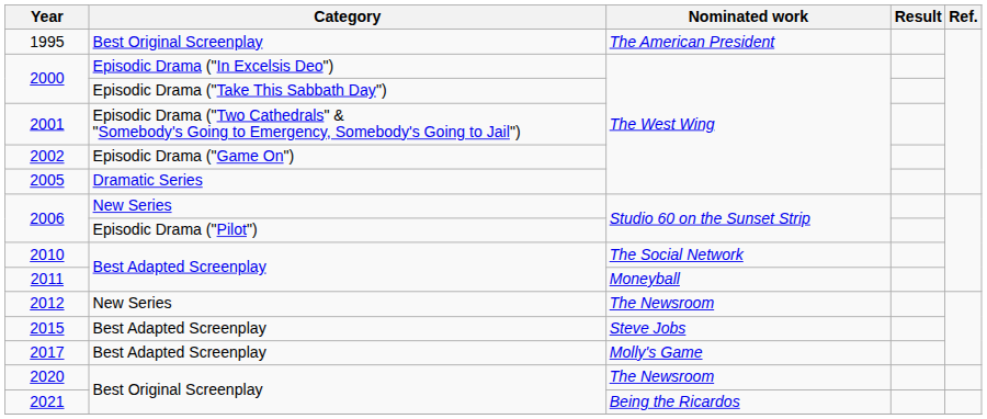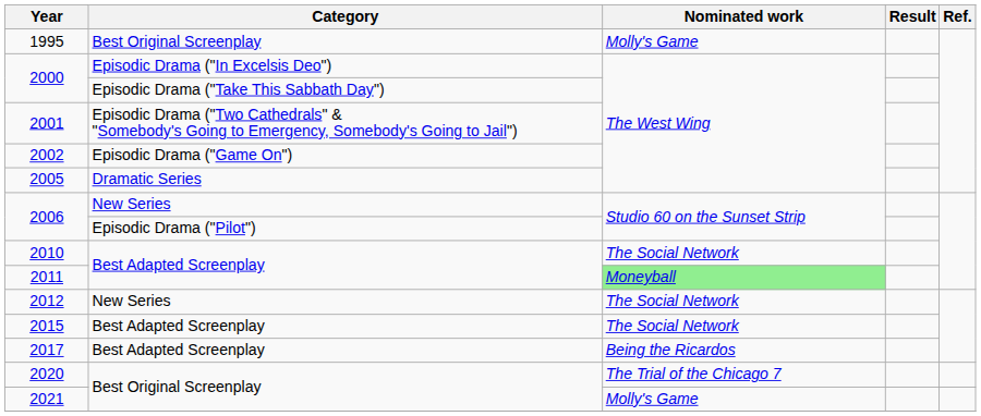 <table class=wikitable>
 <tr>
 <th scope="col" style="width:5em;">Year</th>
 <th scope="col" style="width:33em;">Category</th>
 <th scope="col" style="width:18em;">Nominated work</th>
 <th scope="col" style="width:2em;">Result</th>
 <th>Ref.</th>
 </tr>
 <tr>
 <td style="text-align:center;">1995</td>
 <td><a href='#'>Best Original Screenplay</a></td>
-<td><em><a href='#'>The American President</a></em></td>
+<td><em><a href='#'>Molly's Game</a></em></td>
 <td></td>
 <td rowspan="6"></td>
 </tr>
 <tr>
 <td style="text-align:center;", rowspan="2"><a href='#'>2000</a></td>
 <td><a href='#'>Episodic Drama</a> ("<a href='#'>In Excelsis Deo</a>")</td>
 <td rowspan="5"><em><a href='#'>The West Wing</a></em></td>
 <td></td>
 </tr>
 <tr>
 <td>Episodic Drama ("<a href='#'>Take This Sabbath Day</a>")</td>
 <td></td>
 </tr>
 <tr>
 <td style="text-align:center;"><a href='#'>2001</a></td>
 <td>Episodic Drama ("<a href='#'>Two Cathedrals</a>" & <br> "<a href='#'>Somebody's Going to Emergency, Somebody's Going to Jail</a>")</td>
 <td></td>
 </tr>
 <tr>
 <td style="text-align:center;"><a href='#'>2002</a></td>
 <td>Episodic Drama ("<a href='#'>Game On</a>")</td>
 <td></td>
 </tr>
 <tr>
 <td style="text-align:center;"><a href='#'>2005</a></td>
 <td><a href='#'>Dramatic Series</a></td>
 <td></td>
 </tr>
 <tr>
 <td style="text-align:center;", rowspan="2"><a href='#'>2006</a></td>
 <td><a href='#'>New Series</a></td>
 <td rowspan="2"><em><a href='#'>Studio 60 on the Sunset Strip</a></em></td>
 <td></td>
 <td rowspan="4"></td>
 </tr>
 <tr>
 <td>Episodic Drama ("<a href='#'>Pilot</a>")</td>
 <td></td>
 </tr>
 <tr>
 <td style="text-align:center;"><a href='#'>2010</a></td>
 <td rowspan="2"><a href='#'>Best Adapted Screenplay</a></td>
 <td><em><a href='#'>The Social Network</a></em></td>
 <td></td>
 </tr>
 <tr>
 <td style="text-align:center;"><a href='#'>2011</a></td>
-<td><em><a href='#'>Moneyball</a></em></td>
+<td style="background: lightgreen;"><em><a href='#'>Moneyball</a></em></td>
 <td></td>
 </tr>
 <tr>
 <td style="text-align:center;"><a href='#'>2012</a></td>
 <td>New Series</td>
-<td><em><a href='#'>The Newsroom</a></em></td>
+<td><em><a href='#'>The Social Network</a></em></td>
 <td></td>
 <td rowspan="3"></td>
 </tr>
 <tr>
 <td style="text-align:center;"><a href='#'>2015</a></td>
 <td>Best Adapted Screenplay</td>
-<td><em><a href='#'>Steve Jobs</a></em></td>
+<td><em><a href='#'>The Social Network</a></em></td>
 <td></td>
 </tr>
 <tr>
 <td style="text-align:center;"><a href='#'>2017</a></td>
 <td>Best Adapted Screenplay</td>
-<td><em><a href='#'>Molly's Game</a></em></td>
+<td><em><a href='#'>Being the Ricardos</a></em></td>
 <td></td>
 </tr>
 <tr>
 <td style="text-align:center;"><a href='#'>2020</a></td>
 <td rowspan=2>Best Original Screenplay</td>
-<td><em><a href='#'>The Newsroom</a></em></td>
+<td><em><a href='#'>The Trial of the Chicago 7</a></em></td>
 <td></td>
 <td></td>
 </tr>
 <tr>
 <td style="text-align:center;"><a href='#'>2021</a></td>
-<td><em><a href='#'>Being the Ricardos</a></em></td>
+<td><em><a href='#'>Molly's Game</a></em></td>
 <td></td>
 <td></td>
 </tr>
 <tr>
 </tr>
 </table>
